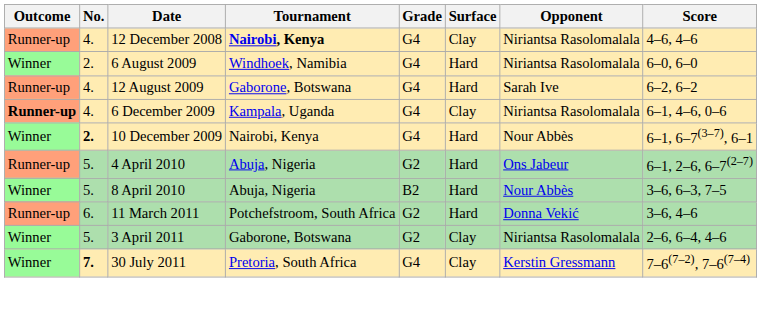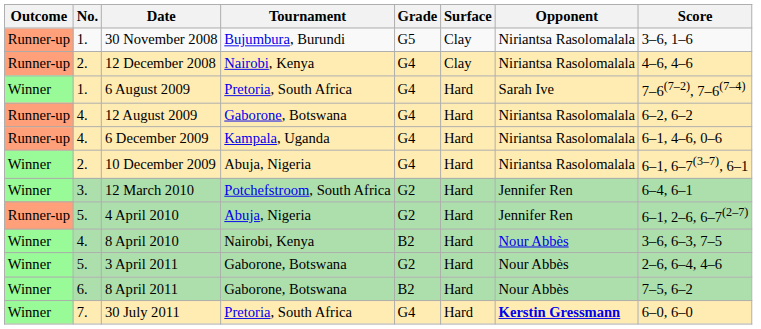 <table class="sortable wikitable" style=font-size:97%>
 <tr>
 <th>Outcome</th>
 <th>No.</th>
 <th>Date</th>
 <th>Tournament</th>
 <th>Grade</th>
 <th>Surface</th>
 <th>Opponent</th>
 <th>Score</th>
 </tr>
+<tr>
+<td style="background:#ffa07a;">Runner-up</td>
+<td>1.</td>
+<td>30 November 2008</td>
+<td><a href='#'>Bujumbura</a>, Burundi</td>
+<td>G5</td>
+<td>Clay</td>
+<td> Niriantsa Rasolomalala</td>
+<td>3–6, 1–6</td>
+</tr>
 <tr bgcolor=#ffecb2>
 <td style="background:#ffa07a;">Runner-up</td>
-<td>4.</td>
+<td>2.</td>
 <td>12 December 2008</td>
-<td><strong><a href='#'>Nairobi</a>, Kenya</strong></td>
+<td><a href='#'>Nairobi</a>, Kenya</td>
 <td>G4</td>
 <td>Clay</td>
 <td> Niriantsa Rasolomalala</td>
 <td>4–6, 4–6</td>
 </tr>
 <tr bgcolor=#ffecb2>
 <td bgcolor="98FB98">Winner</td>
-<td>2.</td>
+<td>1.</td>
 <td>6 August 2009</td>
-<td><a href='#'>Windhoek</a>, Namibia</td>
+<td><a href='#'>Pretoria</a>, South Africa</td>
 <td>G4</td>
 <td>Hard</td>
-<td> Niriantsa Rasolomalala</td>
-<td>6–0, 6–0</td>
+<td> Sarah Ive</td>
+<td>7–6<sup>(7–2)</sup>, 7–6<sup>(7–4)</sup></td>
 </tr>
 <tr bgcolor=#ffecb2>
 <td style="background:#ffa07a;">Runner-up</td>
 <td>4.</td>
 <td>12 August 2009</td>
 <td><a href='#'>Gaborone</a>, Botswana</td>
 <td>G4</td>
 <td>Hard</td>
-<td> Sarah Ive</td>
+<td> Niriantsa Rasolomalala</td>
 <td>6–2, 6–2</td>
 </tr>
 <tr bgcolor=#ffecb2>
-<td style="background:#ffa07a;"><strong>Runner-up</strong></td>
+<td style="background:#ffa07a;">Runner-up</td>
 <td>4.</td>
 <td>6 December 2009</td>
 <td><a href='#'>Kampala</a>, Uganda</td>
 <td>G4</td>
-<td>Clay</td>
+<td>Hard</td>
 <td> Niriantsa Rasolomalala</td>
 <td>6–1, 4–6, 0–6</td>
 </tr>
 <tr bgcolor=#ffecb2>
 <td bgcolor="98FB98">Winner</td>
-<td><strong>2.</strong></td>
+<td>2.</td>
 <td>10 December 2009</td>
-<td>Nairobi, Kenya</td>
+<td>Abuja, Nigeria</td>
 <td>G4</td>
 <td>Hard</td>
-<td> Nour Abbès</td>
+<td> Niriantsa Rasolomalala</td>
 <td>6–1, 6–7<sup>(3–7)</sup>, 6–1</td>
+</tr>
+<tr bgcolor="#ADDFAD">
+<td bgcolor="98FB98">Winner</td>
+<td>3.</td>
+<td>12 March 2010</td>
+<td><a href='#'>Potchefstroom</a>, South Africa</td>
+<td>G2</td>
+<td>Hard</td>
+<td> Jennifer Ren</td>
+<td>6–4, 6–1</td>
 </tr>
 <tr bgcolor="#ADDFAD">
 <td style="background:#ffa07a;">Runner-up</td>
 <td>5.</td>
 <td>4 April 2010</td>
 <td><a href='#'>Abuja</a>, Nigeria</td>
 <td>G2</td>
 <td>Hard</td>
-<td> <a href='#'>Ons Jabeur</a></td>
+<td> Jennifer Ren</td>
 <td>6–1, 2–6, 6–7<sup>(2–7)</sup></td>
 </tr>
 <tr bgcolor="#ADDFAD">
 <td bgcolor="98FB98">Winner</td>
-<td>5.</td>
+<td>4.</td>
 <td>8 April 2010</td>
-<td>Abuja, Nigeria</td>
+<td>Nairobi, Kenya</td>
 <td>B2</td>
 <td>Hard</td>
 <td> <a href='#'>Nour Abbès</a></td>
 <td>3–6, 6–3, 7–5</td>
-</tr>
-<tr bgcolor="#ADDFAD">
-<td style="background:#ffa07a;">Runner-up</td>
-<td>6.</td>
-<td>11 March 2011</td>
-<td>Potchefstroom, South Africa</td>
-<td>G2</td>
-<td>Hard</td>
-<td> <a href='#'>Donna Vekić</a></td>
-<td>3–6, 4–6</td>
 </tr>
 <tr bgcolor="#ADDFAD">
 <td bgcolor="98FB98">Winner</td>
 <td>5.</td>
 <td>3 April 2011</td>
 <td>Gaborone, Botswana</td>
 <td>G2</td>
-<td>Clay</td>
-<td> Niriantsa Rasolomalala</td>
+<td>Hard</td>
+<td> Nour Abbès</td>
 <td>2–6, 6–4, 4–6</td>
+</tr>
+<tr bgcolor="#ADDFAD">
+<td bgcolor="98FB98">Winner</td>
+<td>6.</td>
+<td>8 April 2011</td>
+<td>Gaborone, Botswana</td>
+<td>B2</td>
+<td>Hard</td>
+<td> Nour Abbès</td>
+<td>7–5, 6–2</td>
 </tr>
 <tr bgcolor=#ffecb2>
 <td bgcolor="98FB98">Winner</td>
-<td><strong>7.</strong></td>
+<td>7.</td>
 <td>30 July 2011</td>
 <td><a href='#'>Pretoria</a>, South Africa</td>
 <td>G4</td>
-<td>Clay</td>
-<td> <a href='#'>Kerstin Gressmann</a></td>
-<td>7–6<sup>(7–2)</sup>, 7–6<sup>(7–4)</sup></td>
+<td>Hard</td>
+<td><strong> <a href='#'>Kerstin Gressmann</a></strong></td>
+<td>6–0, 6–0</td>
 </tr>
 </table>
